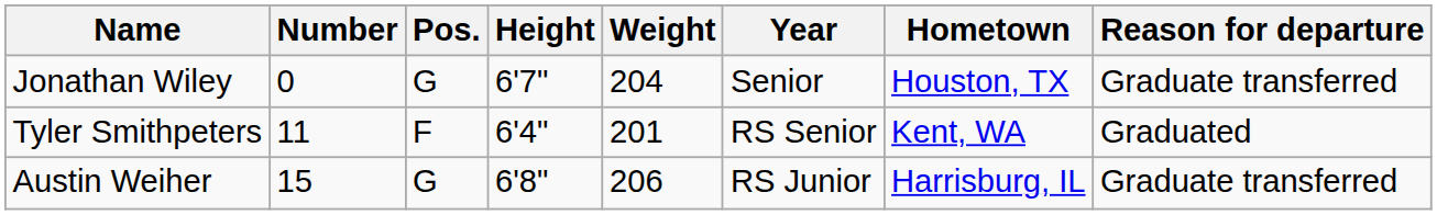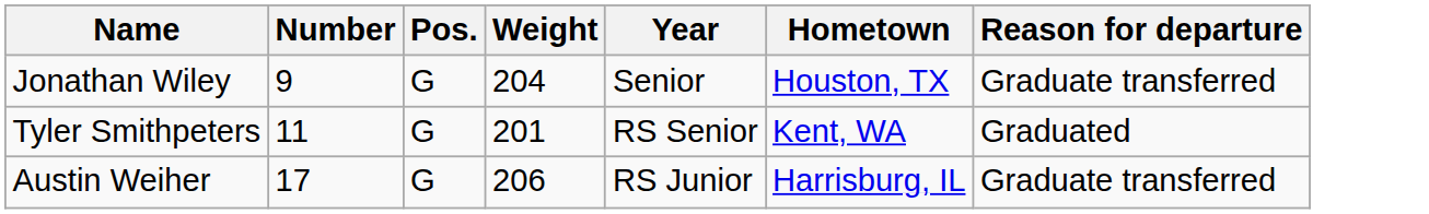 <table class="wikitable sortable" border="1">
 <tr>
 <th>Name</th>
 <th>Number</th>
 <th>Pos.</th>
-<th>Height</th>
 <th>Weight</th>
 <th>Year</th>
 <th>Hometown</th>
 <th class="unsortable">Reason for departure</th>
 </tr>
 <tr>
 <td>Jonathan Wiley</td>
-<td>0</td>
+<td>9</td>
 <td>G</td>
-<td>6'7"</td>
 <td>204</td>
 <td>Senior</td>
 <td><a href='#'>Houston, TX</a></td>
 <td>Graduate transferred</td>
 </tr>
 <tr>
 <td>Tyler Smithpeters</td>
 <td>11</td>
-<td>F</td>
-<td>6'4"</td>
+<td>G</td>
 <td>201</td>
 <td>RS Senior</td>
 <td><a href='#'>Kent, WA</a></td>
 <td>Graduated</td>
 </tr>
 <tr>
 <td>Austin Weiher</td>
-<td>15</td>
+<td>17</td>
 <td>G</td>
-<td>6'8"</td>
 <td>206</td>
 <td>RS Junior</td>
 <td><a href='#'>Harrisburg, IL</a></td>
 <td>Graduate transferred</td>
 </tr>
 </table>
